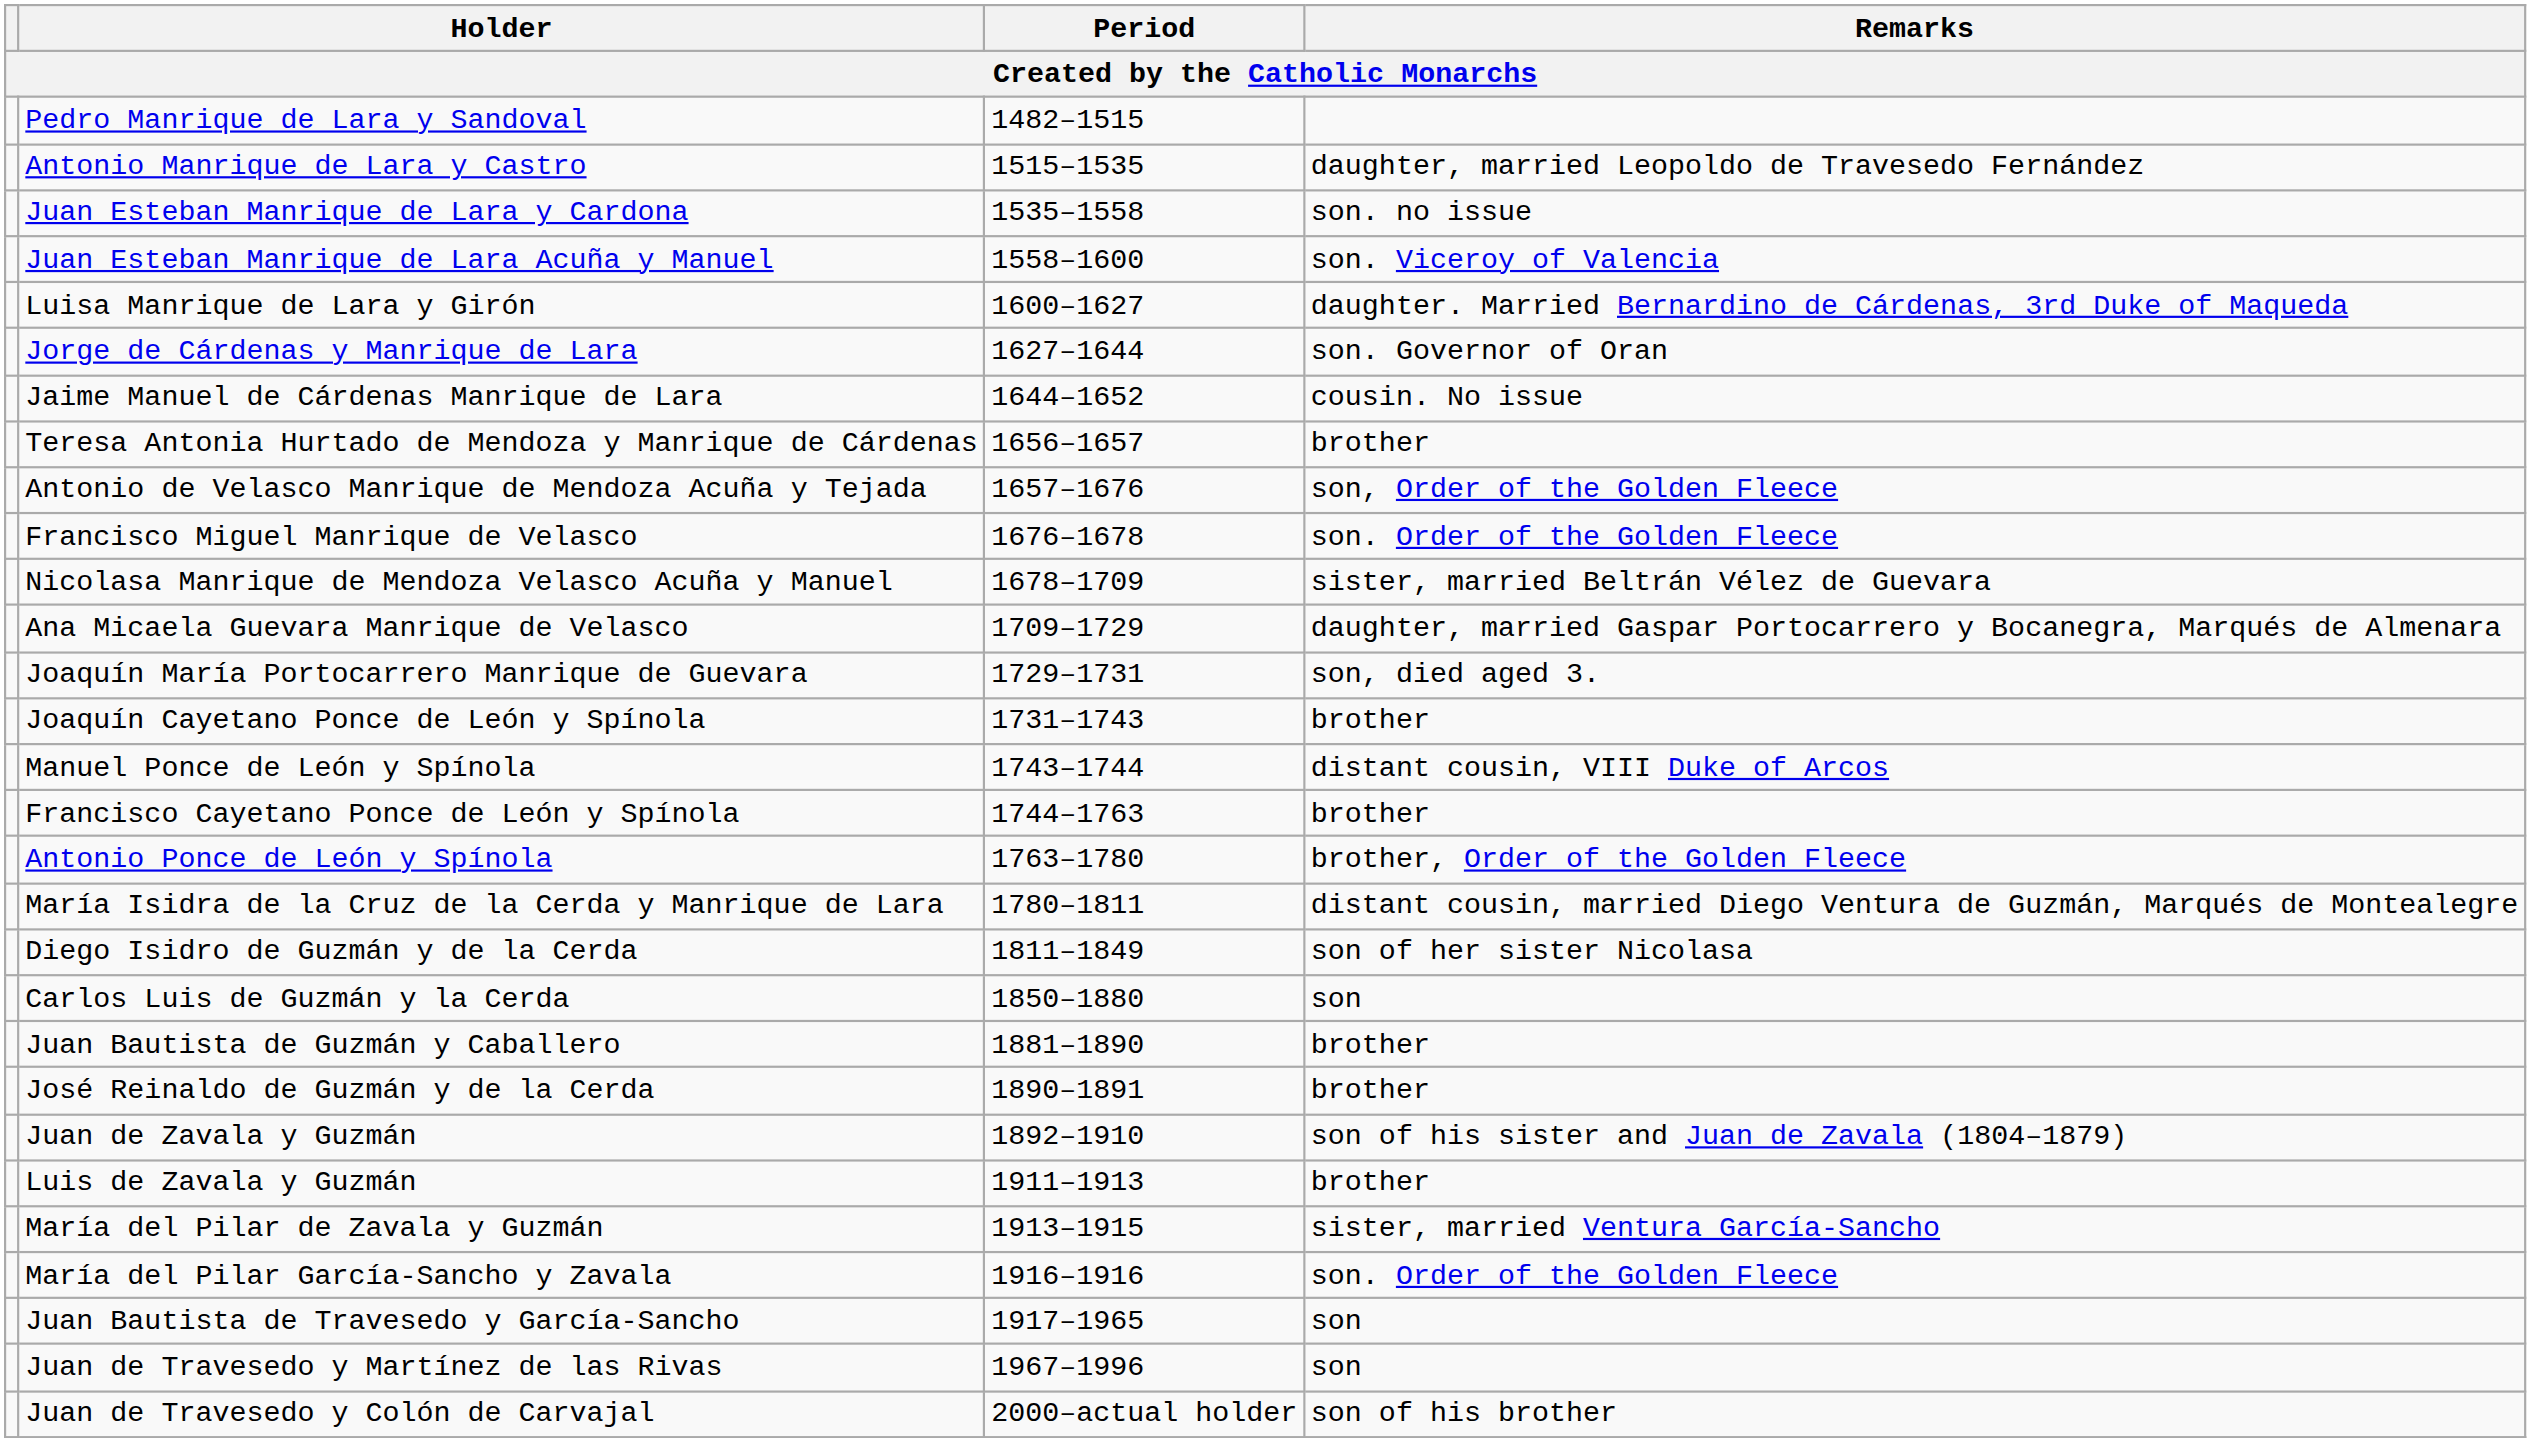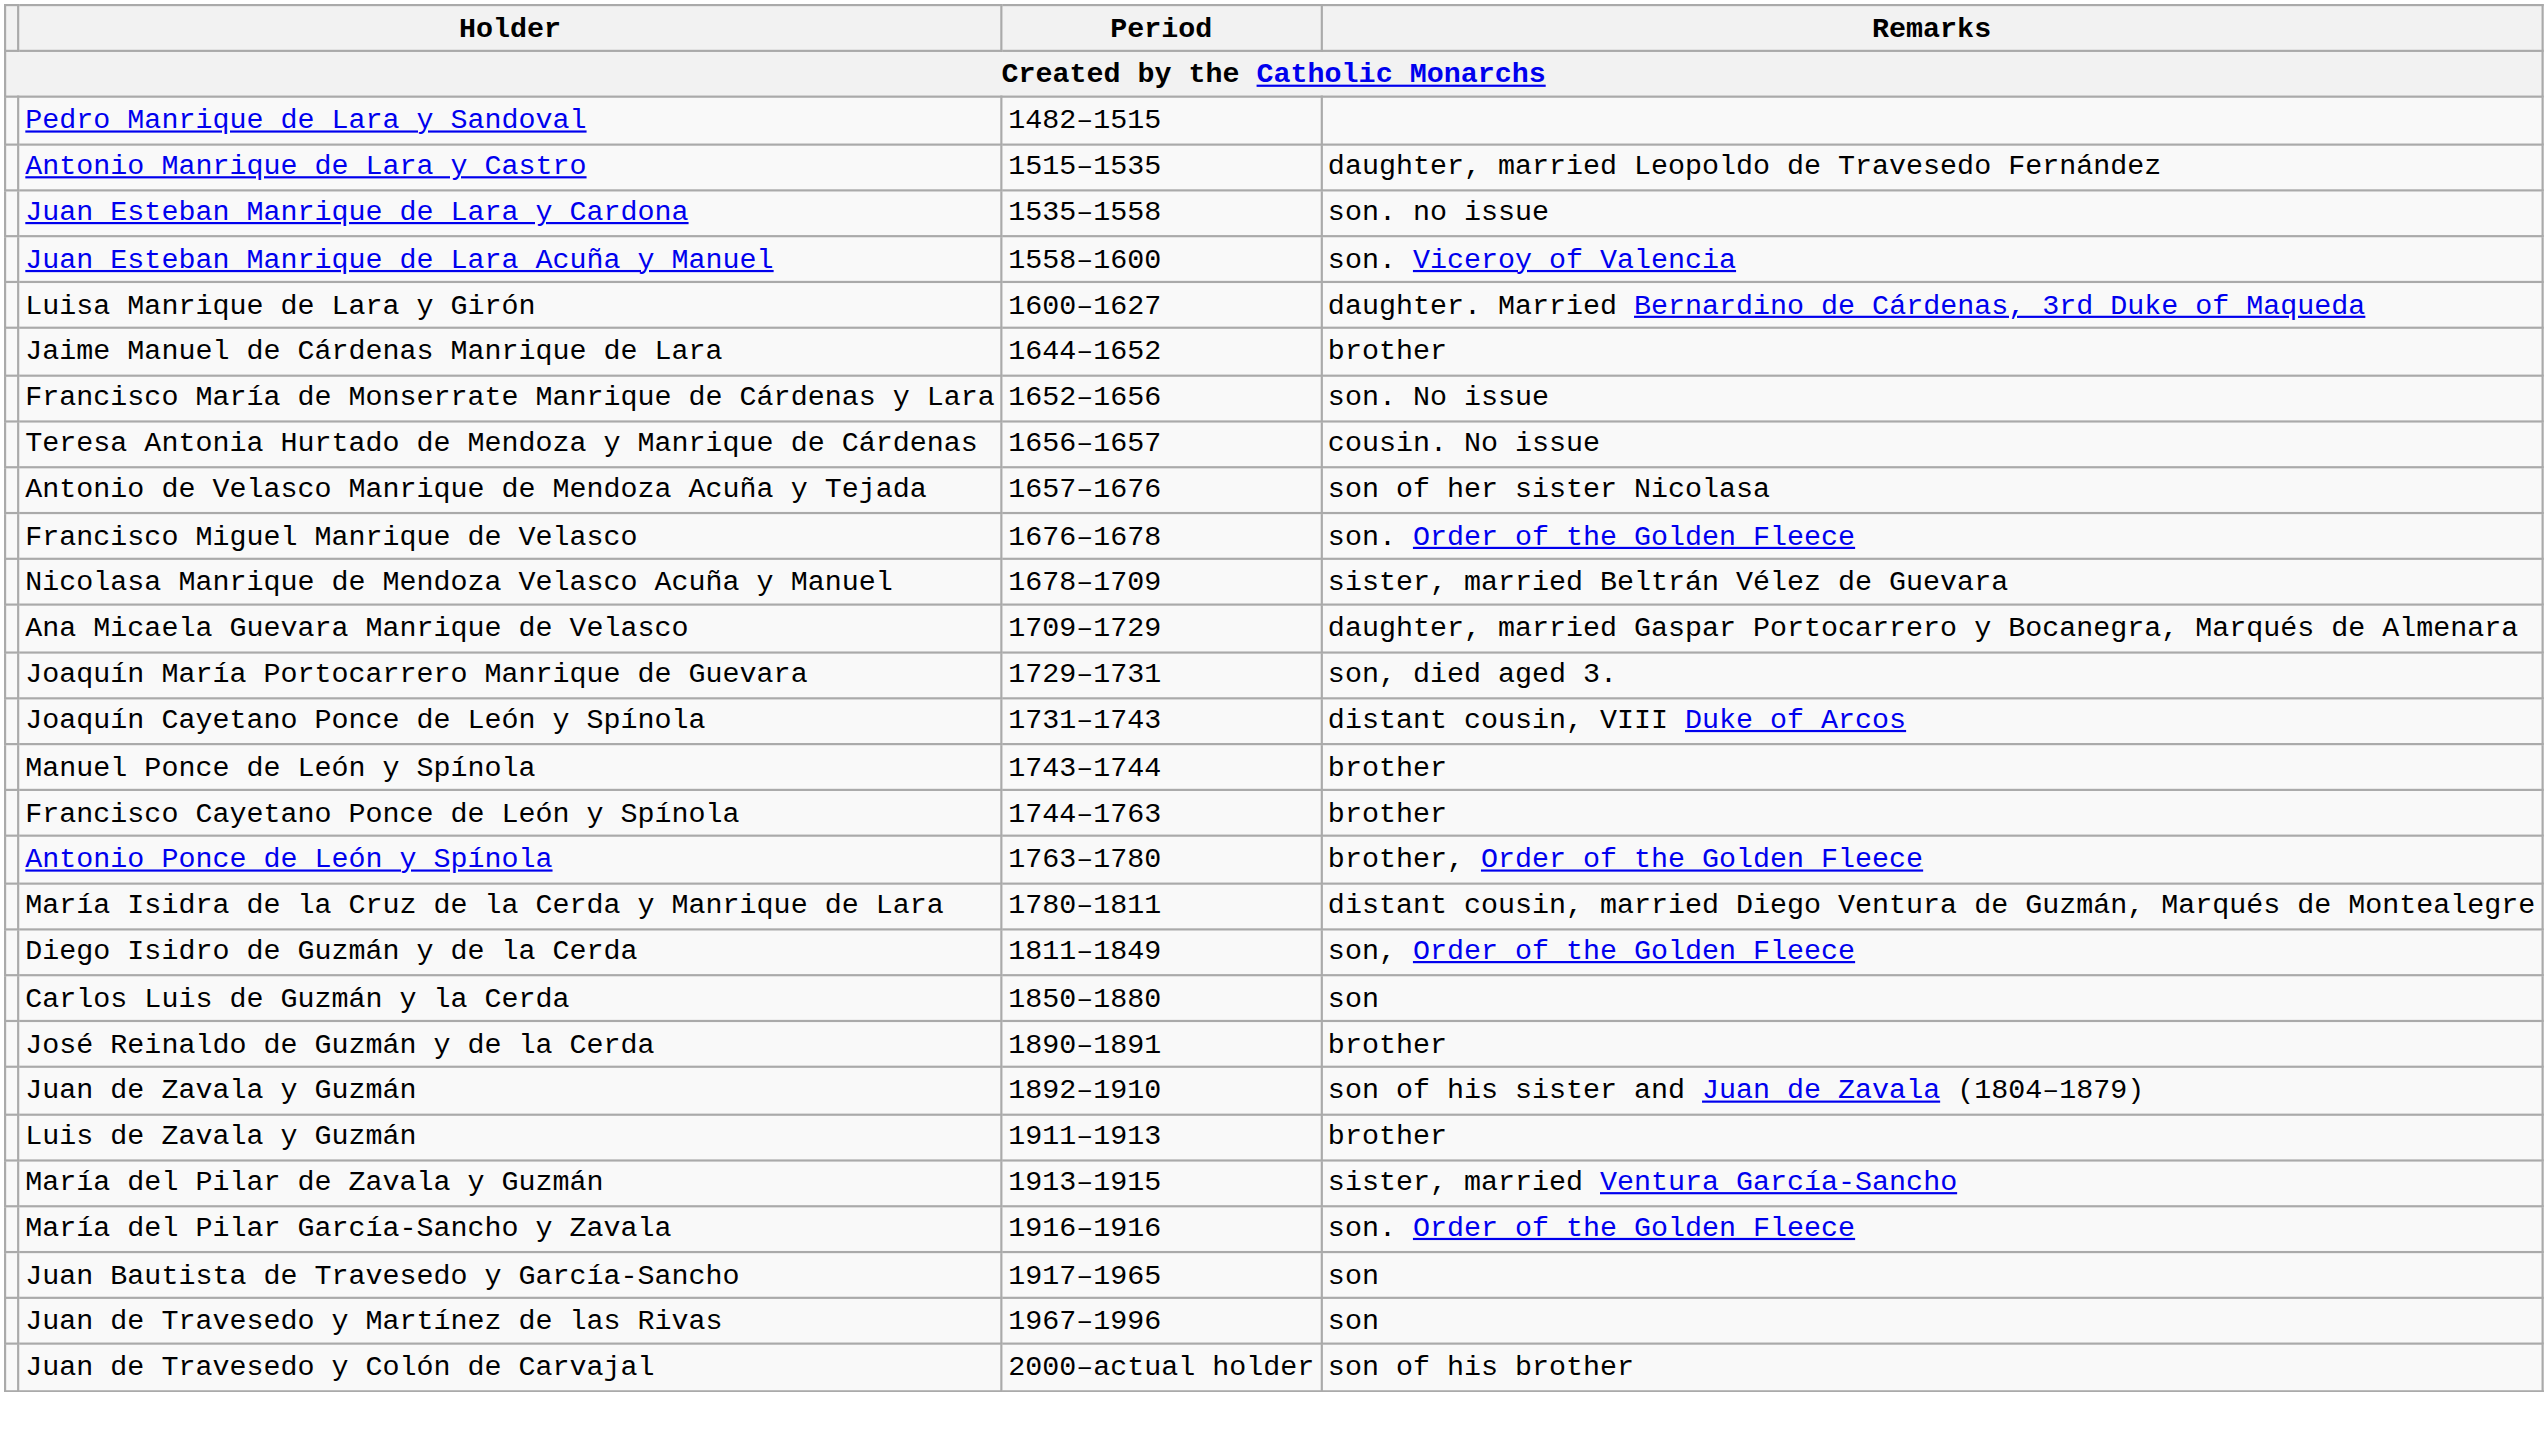 <table class="wikitable">
 <tr>
 <th></th>
 <th>Holder</th>
 <th>Period</th>
 <th>Remarks</th>
 </tr>
 <tr bgcolor="#dddddd"  |>
 <th colspan="4">Created by the <a href='#'>Catholic Monarchs</a></th>
 </tr>
 <tr>
 <td></td>
 <td><a href='#'>Pedro Manrique de Lara y Sandoval</a></td>
 <td>1482–1515</td>
 <td></td>
 </tr>
 <tr>
 <td></td>
 <td><a href='#'>Antonio Manrique de Lara y Castro</a></td>
 <td>1515–1535</td>
 <td>daughter, married Leopoldo de Travesedo Fernández</td>
 </tr>
 <tr>
 <td></td>
 <td><a href='#'>Juan Esteban Manrique de Lara y Cardona</a></td>
 <td>1535–1558</td>
 <td>son. no issue</td>
 </tr>
 <tr>
 <td></td>
 <td><a href='#'>Juan Esteban Manrique de Lara Acuña y Manuel</a></td>
 <td>1558–1600</td>
 <td>son. <a href='#'>Viceroy of Valencia</a></td>
 </tr>
 <tr>
 <td></td>
 <td>Luisa Manrique de Lara y Girón</td>
 <td>1600–1627</td>
 <td>daughter. Married <a href='#'>Bernardino de Cárdenas, 3rd Duke of Maqueda</a></td>
 </tr>
 <tr>
 <td></td>
-<td><a href='#'>Jorge de Cárdenas y Manrique de Lara</a></td>
-<td>1627–1644</td>
-<td>son. Governor of Oran</td>
+<td>Jaime Manuel de Cárdenas Manrique de Lara</td>
+<td>1644–1652</td>
+<td>brother</td>
 </tr>
 <tr>
 <td></td>
-<td>Jaime Manuel de Cárdenas Manrique de Lara</td>
-<td>1644–1652</td>
-<td>cousin. No issue</td>
+<td>Francisco María de Monserrate Manrique de Cárdenas y Lara</td>
+<td>1652–1656</td>
+<td>son. No issue</td>
 </tr>
 <tr>
 <td></td>
 <td>Teresa Antonia Hurtado de Mendoza y Manrique de Cárdenas</td>
 <td>1656–1657</td>
-<td>brother</td>
+<td>cousin. No issue</td>
 </tr>
 <tr>
 <td></td>
 <td>Antonio de Velasco Manrique de Mendoza  Acuña y Tejada</td>
 <td>1657–1676</td>
-<td>son, <a href='#'>Order of the Golden Fleece</a></td>
+<td>son of her sister Nicolasa</td>
 </tr>
 <tr>
 <td></td>
 <td>Francisco Miguel Manrique de Velasco</td>
 <td>1676–1678</td>
 <td>son. <a href='#'>Order of the Golden Fleece</a></td>
 </tr>
 <tr>
 <td></td>
 <td>Nicolasa Manrique de Mendoza Velasco Acuña y Manuel</td>
 <td>1678–1709</td>
 <td>sister, married Beltrán Vélez de Guevara</td>
 </tr>
 <tr>
 <td></td>
 <td>Ana Micaela Guevara Manrique de Velasco</td>
 <td>1709–1729</td>
 <td>daughter, married Gaspar Portocarrero y Bocanegra, Marqués de Almenara</td>
 </tr>
 <tr>
 <td></td>
 <td>Joaquín María Portocarrero Manrique de Guevara</td>
 <td>1729–1731</td>
 <td>son, died aged 3.</td>
 </tr>
 <tr>
 <td></td>
 <td>Joaquín Cayetano Ponce de León y Spínola</td>
 <td>1731–1743</td>
-<td>brother</td>
+<td>distant cousin, VIII <a href='#'>Duke of Arcos</a></td>
 </tr>
 <tr>
 <td></td>
 <td>Manuel Ponce de León y Spínola</td>
 <td>1743–1744</td>
-<td>distant cousin, VIII <a href='#'>Duke of Arcos</a></td>
+<td>brother</td>
 </tr>
 <tr>
 <td></td>
 <td>Francisco Cayetano Ponce de León y Spínola</td>
 <td>1744–1763</td>
 <td>brother</td>
 </tr>
 <tr>
 <td></td>
 <td><a href='#'>Antonio Ponce de León y Spínola</a></td>
 <td>1763–1780</td>
 <td>brother, <a href='#'>Order of the Golden Fleece</a></td>
 </tr>
 <tr>
 <td></td>
 <td>María Isidra de la Cruz de la Cerda y Manrique de Lara</td>
 <td>1780–1811</td>
 <td>distant cousin, married  Diego Ventura de Guzmán, Marqués de Montealegre</td>
 </tr>
 <tr>
 <td></td>
 <td>Diego Isidro de Guzmán y de la Cerda</td>
 <td>1811–1849</td>
-<td>son of her sister Nicolasa</td>
+<td>son, <a href='#'>Order of the Golden Fleece</a></td>
 </tr>
 <tr>
 <td></td>
 <td>Carlos Luis de Guzmán y la Cerda</td>
 <td>1850–1880</td>
 <td>son</td>
-</tr>
-<tr>
-<td></td>
-<td>Juan Bautista de Guzmán y Caballero</td>
-<td>1881–1890</td>
-<td>brother</td>
 </tr>
 <tr>
 <td></td>
 <td>José Reinaldo de Guzmán y de la Cerda</td>
 <td>1890–1891</td>
 <td>brother</td>
 </tr>
 <tr>
 <td></td>
 <td>Juan de Zavala y Guzmán</td>
 <td>1892–1910</td>
 <td>son of his sister and <a href='#'>Juan de Zavala</a> (1804–1879)</td>
 </tr>
 <tr>
 <td></td>
 <td>Luis de Zavala y Guzmán</td>
 <td>1911–1913</td>
 <td>brother</td>
 </tr>
 <tr>
 <td></td>
 <td>María del Pilar de Zavala y Guzmán</td>
 <td>1913–1915</td>
 <td>sister, married <a href='#'>Ventura García-Sancho</a></td>
 </tr>
 <tr>
 <td></td>
 <td>María del Pilar García-Sancho y Zavala</td>
 <td>1916–1916</td>
 <td>son. <a href='#'>Order of the Golden Fleece</a></td>
 </tr>
 <tr>
 <td></td>
 <td>Juan Bautista de Travesedo y García-Sancho</td>
 <td>1917–1965</td>
 <td>son</td>
 </tr>
 <tr>
 <td></td>
 <td>Juan de Travesedo y Martínez de las Rivas</td>
 <td>1967–1996</td>
 <td>son</td>
 </tr>
 <tr>
 <td></td>
 <td>Juan de Travesedo y Colón de Carvajal</td>
 <td>2000–actual holder</td>
 <td>son of his brother</td>
 </tr>
 <tr>
 </tr>
 </table>
